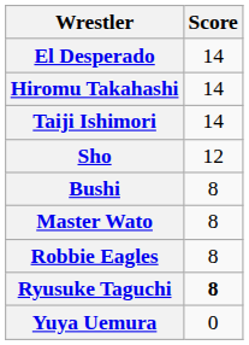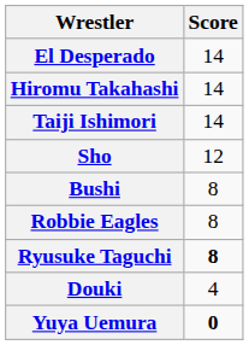 <table class="wikitable" style="margin: 1em auto 1em auto;text-align:center">
 <tr>
 <th>Wrestler</th>
 <th>Score</th>
 </tr>
 <tr>
 <th><a href='#'>El Desperado</a></th>
 <td>14</td>
 </tr>
 <tr>
 <th><a href='#'>Hiromu Takahashi</a></th>
 <td>14</td>
 </tr>
 <tr>
 <th><a href='#'>Taiji Ishimori</a></th>
 <td>14</td>
 </tr>
 <tr>
 <th><a href='#'>Sho</a></th>
 <td>12</td>
 </tr>
 <tr>
 <th><a href='#'>Bushi</a></th>
 <td>8</td>
 </tr>
 <tr>
-<th><a href='#'>Master Wato</a></th>
-<td>8</td>
-</tr>
-<tr>
 <th><a href='#'>Robbie Eagles</a></th>
 <td>8</td>
 </tr>
 <tr>
 <th><a href='#'>Ryusuke Taguchi</a></th>
 <td><strong>8</strong></td>
 </tr>
 <tr>
+<th><a href='#'>Douki</a></th>
+<td>4</td>
+</tr>
+<tr>
 <th><a href='#'>Yuya Uemura</a></th>
-<td>0</td>
+<td><strong>0</strong></td>
 </tr>
 </table>
